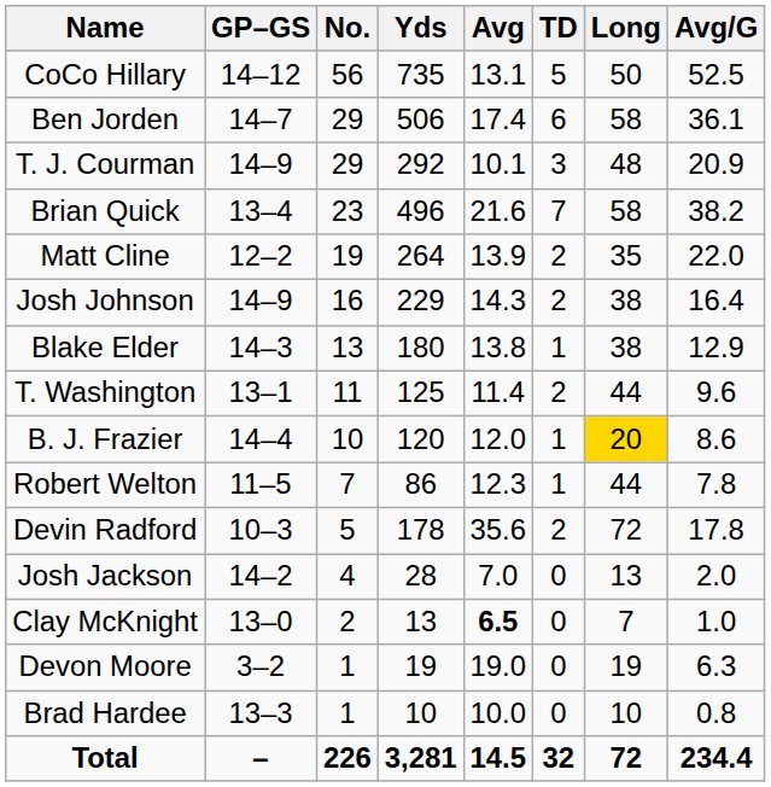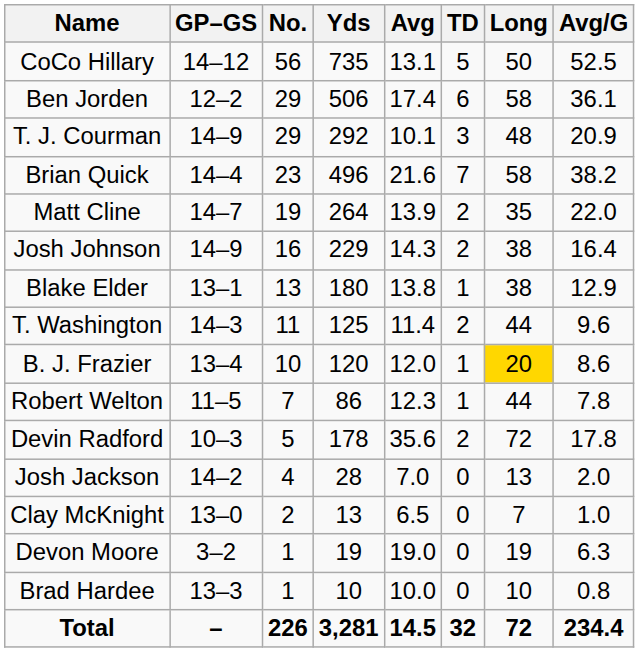 <table class="wikitable" style="white-space:nowrap;text-align:center;">
 <tr>
 <th>Name</th>
 <th>GP–GS</th>
 <th>No.</th>
 <th>Yds</th>
 <th>Avg</th>
 <th>TD</th>
 <th>Long</th>
 <th>Avg/G</th>
 </tr>
 <tr>
 <td>CoCo Hillary</td>
 <td>14–12</td>
 <td>56</td>
 <td>735</td>
 <td>13.1</td>
 <td>5</td>
 <td>50</td>
 <td>52.5</td>
 </tr>
 <tr>
 <td>Ben Jorden</td>
-<td>14–7</td>
+<td>12–2</td>
 <td>29</td>
 <td>506</td>
 <td>17.4</td>
 <td>6</td>
 <td>58</td>
 <td>36.1</td>
 </tr>
 <tr>
 <td>T. J. Courman</td>
 <td>14–9</td>
 <td>29</td>
 <td>292</td>
 <td>10.1</td>
 <td>3</td>
 <td>48</td>
 <td>20.9</td>
 </tr>
 <tr>
 <td>Brian Quick</td>
-<td>13–4</td>
+<td>14–4</td>
 <td>23</td>
 <td>496</td>
 <td>21.6</td>
 <td>7</td>
 <td>58</td>
 <td>38.2</td>
 </tr>
 <tr>
 <td>Matt Cline</td>
-<td>12–2</td>
+<td>14–7</td>
 <td>19</td>
 <td>264</td>
 <td>13.9</td>
 <td>2</td>
 <td>35</td>
 <td>22.0</td>
 </tr>
 <tr>
 <td>Josh Johnson</td>
 <td>14–9</td>
 <td>16</td>
 <td>229</td>
 <td>14.3</td>
 <td>2</td>
 <td>38</td>
 <td>16.4</td>
 </tr>
 <tr>
 <td>Blake Elder</td>
-<td>14–3</td>
+<td>13–1</td>
 <td>13</td>
 <td>180</td>
 <td>13.8</td>
 <td>1</td>
 <td>38</td>
 <td>12.9</td>
 </tr>
 <tr>
 <td>T. Washington</td>
-<td>13–1</td>
+<td>14–3</td>
 <td>11</td>
 <td>125</td>
 <td>11.4</td>
 <td>2</td>
 <td>44</td>
 <td>9.6</td>
 </tr>
 <tr>
 <td>B. J. Frazier</td>
-<td>14–4</td>
+<td>13–4</td>
 <td>10</td>
 <td>120</td>
 <td>12.0</td>
 <td>1</td>
 <td style="background: gold;">20</td>
 <td>8.6</td>
 </tr>
 <tr>
 <td>Robert Welton</td>
 <td>11–5</td>
 <td>7</td>
 <td>86</td>
 <td>12.3</td>
 <td>1</td>
 <td>44</td>
 <td>7.8</td>
 </tr>
 <tr>
 <td>Devin Radford</td>
 <td>10–3</td>
 <td>5</td>
 <td>178</td>
 <td>35.6</td>
 <td>2</td>
 <td>72</td>
 <td>17.8</td>
 </tr>
 <tr>
 <td>Josh Jackson</td>
 <td>14–2</td>
 <td>4</td>
 <td>28</td>
 <td>7.0</td>
 <td>0</td>
 <td>13</td>
 <td>2.0</td>
 </tr>
 <tr>
 <td>Clay McKnight</td>
 <td>13–0</td>
 <td>2</td>
 <td>13</td>
-<td><strong>6.5</strong></td>
+<td>6.5</td>
 <td>0</td>
 <td>7</td>
 <td>1.0</td>
 </tr>
 <tr>
 <td>Devon Moore</td>
 <td>3–2</td>
 <td>1</td>
 <td>19</td>
 <td>19.0</td>
 <td>0</td>
 <td>19</td>
 <td>6.3</td>
 </tr>
 <tr>
 <td>Brad Hardee</td>
 <td>13–3</td>
 <td>1</td>
 <td>10</td>
 <td>10.0</td>
 <td>0</td>
 <td>10</td>
 <td>0.8</td>
 </tr>
 <tr>
 <td><strong>Total</strong></td>
 <td><strong>–</strong></td>
 <td><strong>226</strong></td>
 <td><strong>3,281</strong></td>
 <td><strong>14.5</strong></td>
 <td><strong>32</strong></td>
 <td><strong>72</strong></td>
 <td><strong>234.4</strong></td>
 </tr>
 </table>
